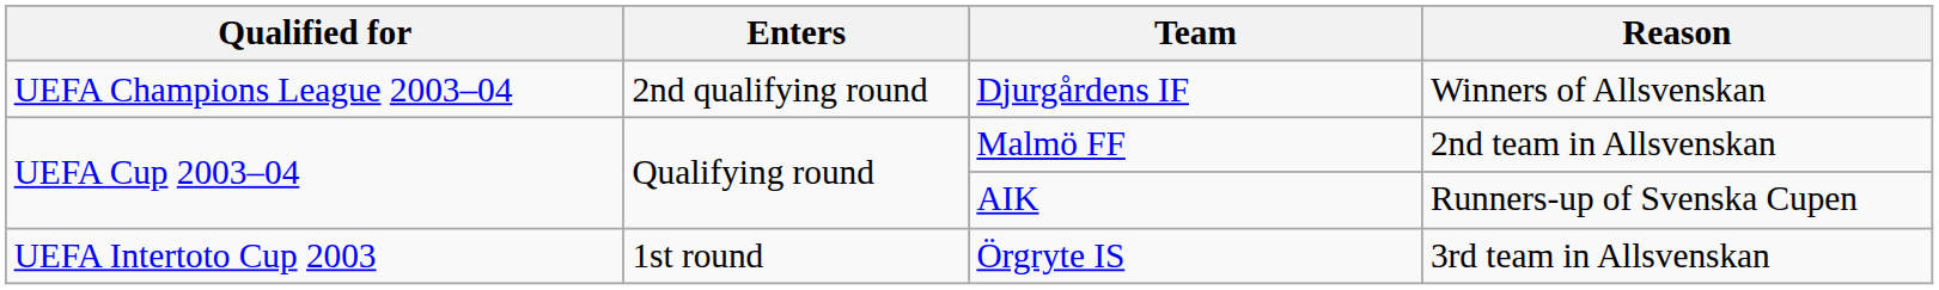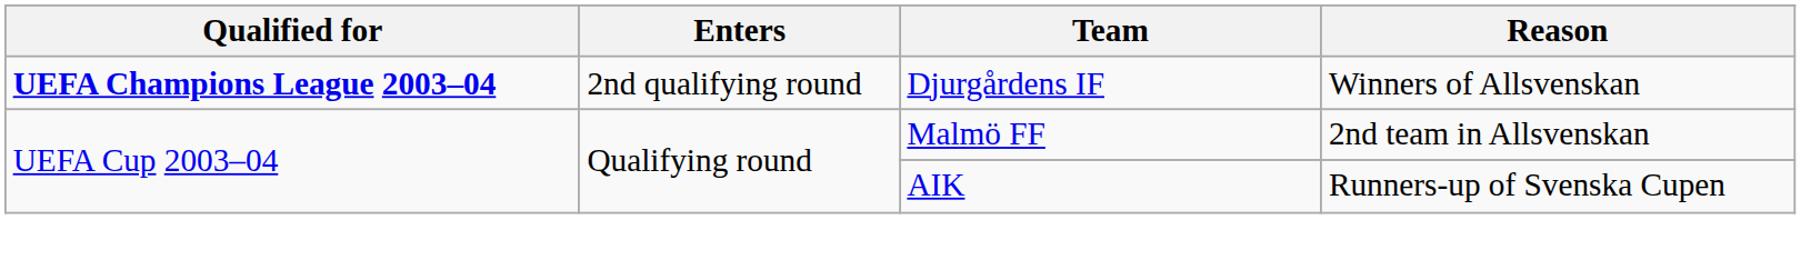 <table class="wikitable" style="text-align: left;">
 <tr>
 <th style="width: 275px;">Qualified for</th>
 <th style="width: 150px;">Enters</th>
 <th style="width: 200px;">Team</th>
 <th style="width: 225px;">Reason</th>
 </tr>
 <tr>
-<td><a href='#'>UEFA Champions League</a> <a href='#'>2003–04</a></td>
+<td><strong><a href='#'>UEFA Champions League</a> <a href='#'>2003–04</a></strong></td>
 <td>2nd qualifying round</td>
 <td><a href='#'>Djurgårdens IF</a></td>
 <td>Winners of Allsvenskan</td>
 </tr>
 <tr>
 <td rowspan=2><a href='#'>UEFA Cup</a> <a href='#'>2003–04</a></td>
 <td rowspan=2>Qualifying round</td>
 <td><a href='#'>Malmö FF</a></td>
 <td>2nd team in Allsvenskan</td>
 </tr>
 <tr>
 <td><a href='#'>AIK</a></td>
 <td>Runners-up of Svenska Cupen</td>
 </tr>
-<tr>
-<td><a href='#'>UEFA Intertoto Cup</a> <a href='#'>2003</a></td>
-<td>1st round</td>
-<td><a href='#'>Örgryte IS</a></td>
-<td>3rd team in Allsvenskan</td>
-</tr>
 </table>
